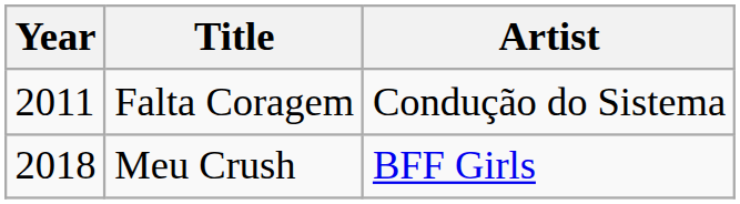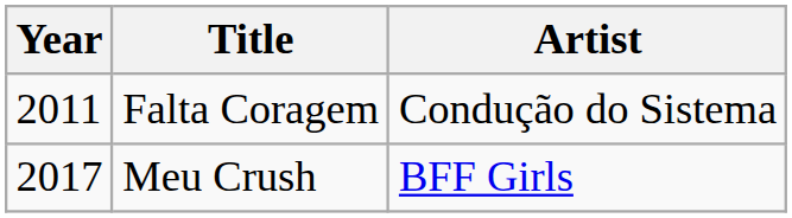 <table class="wikitable">
 <tr>
 <th>Year</th>
 <th>Title</th>
 <th>Artist</th>
 </tr>
 <tr>
 <td>2011</td>
 <td>Falta Coragem</td>
 <td>Condução do Sistema</td>
 </tr>
 <tr>
-<td>2018</td>
+<td>2017</td>
 <td>Meu Crush</td>
 <td><a href='#'>BFF Girls</a></td>
 </tr>
 </table>
